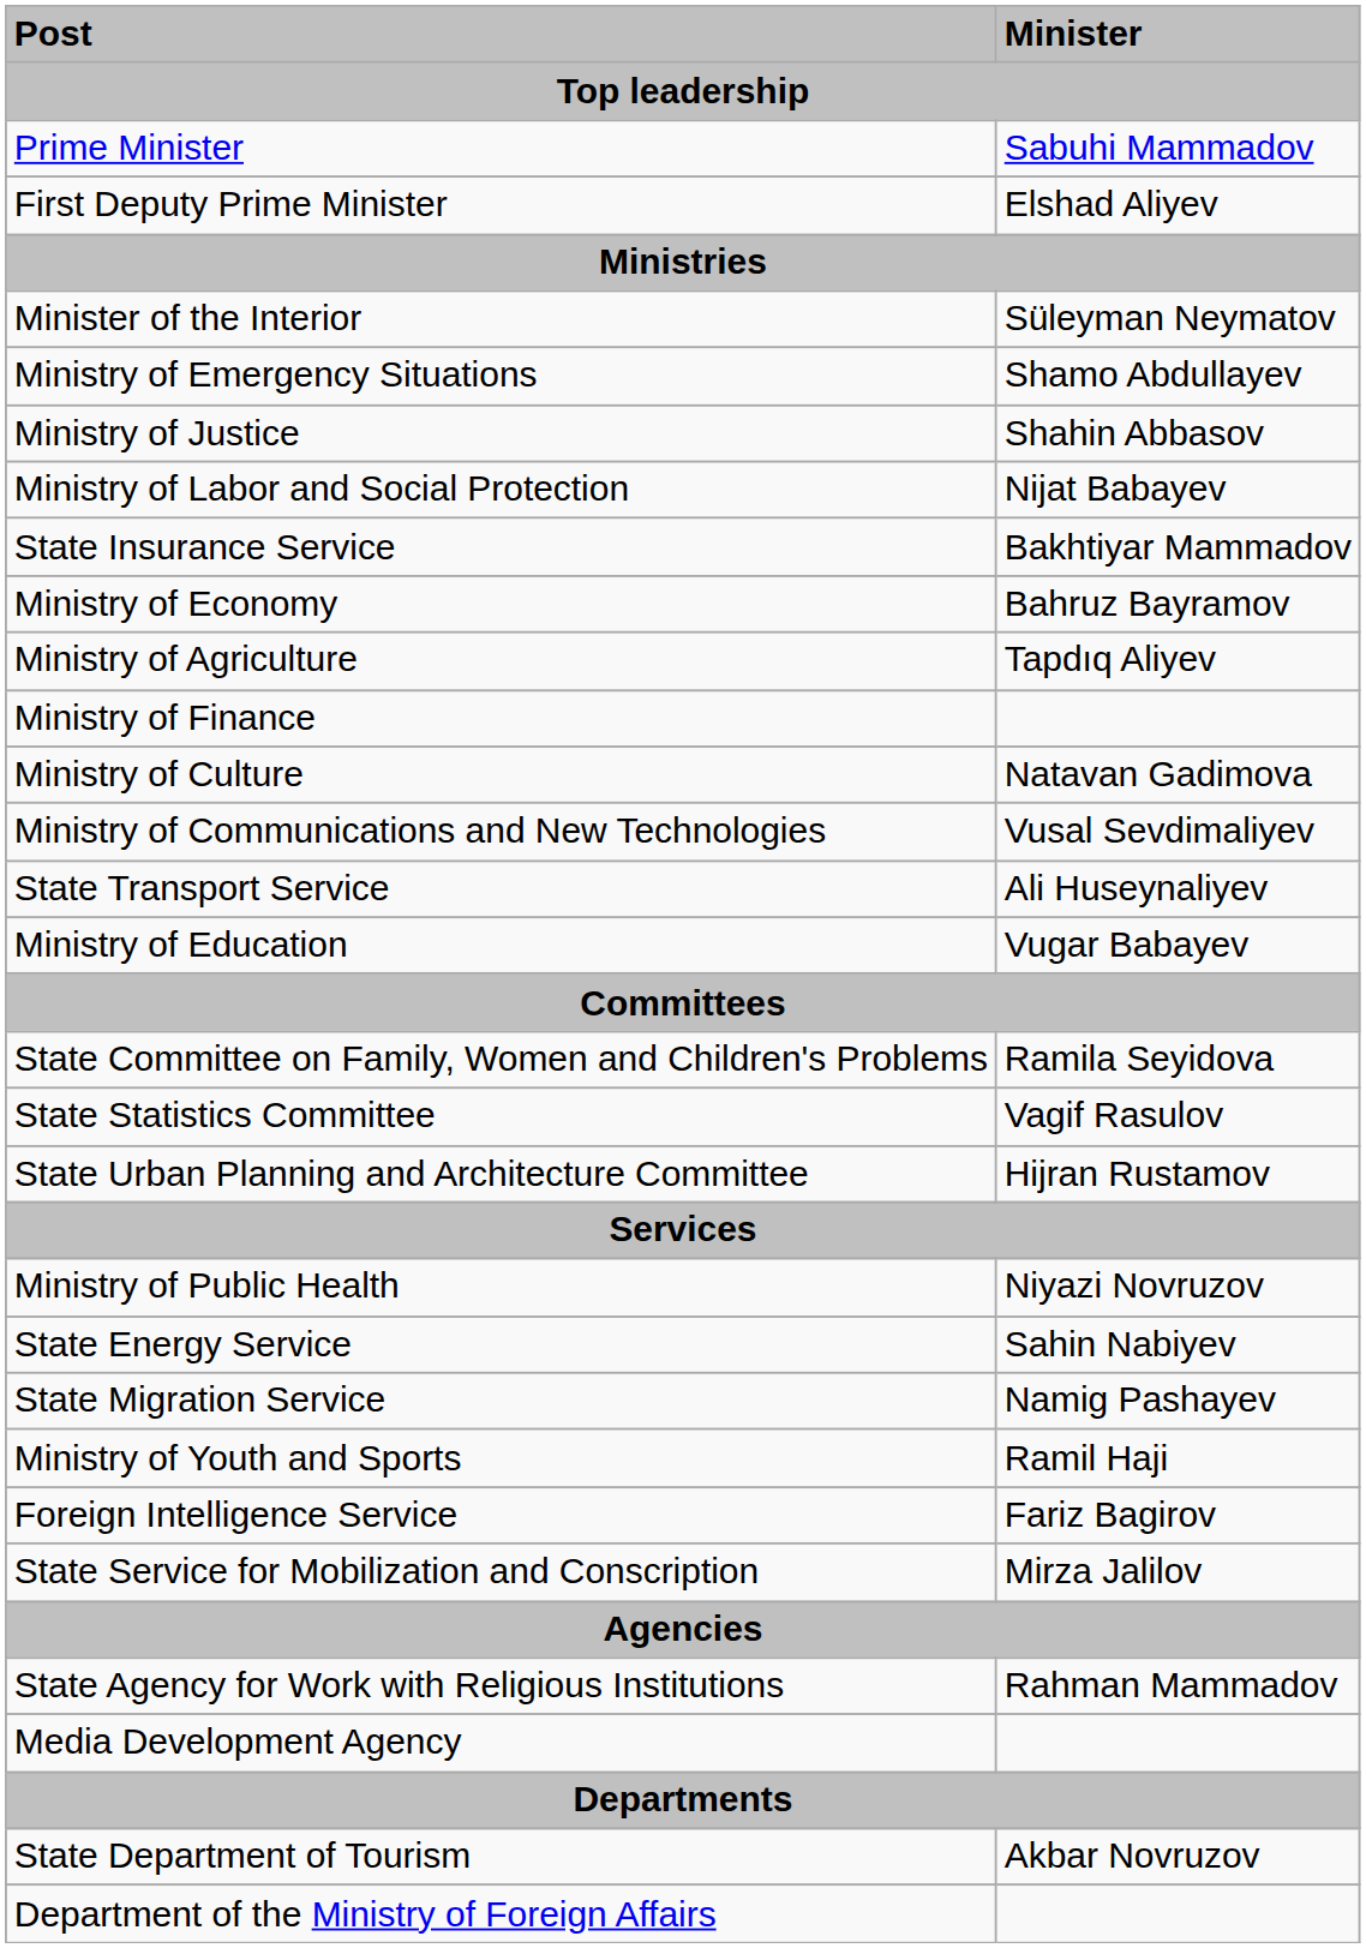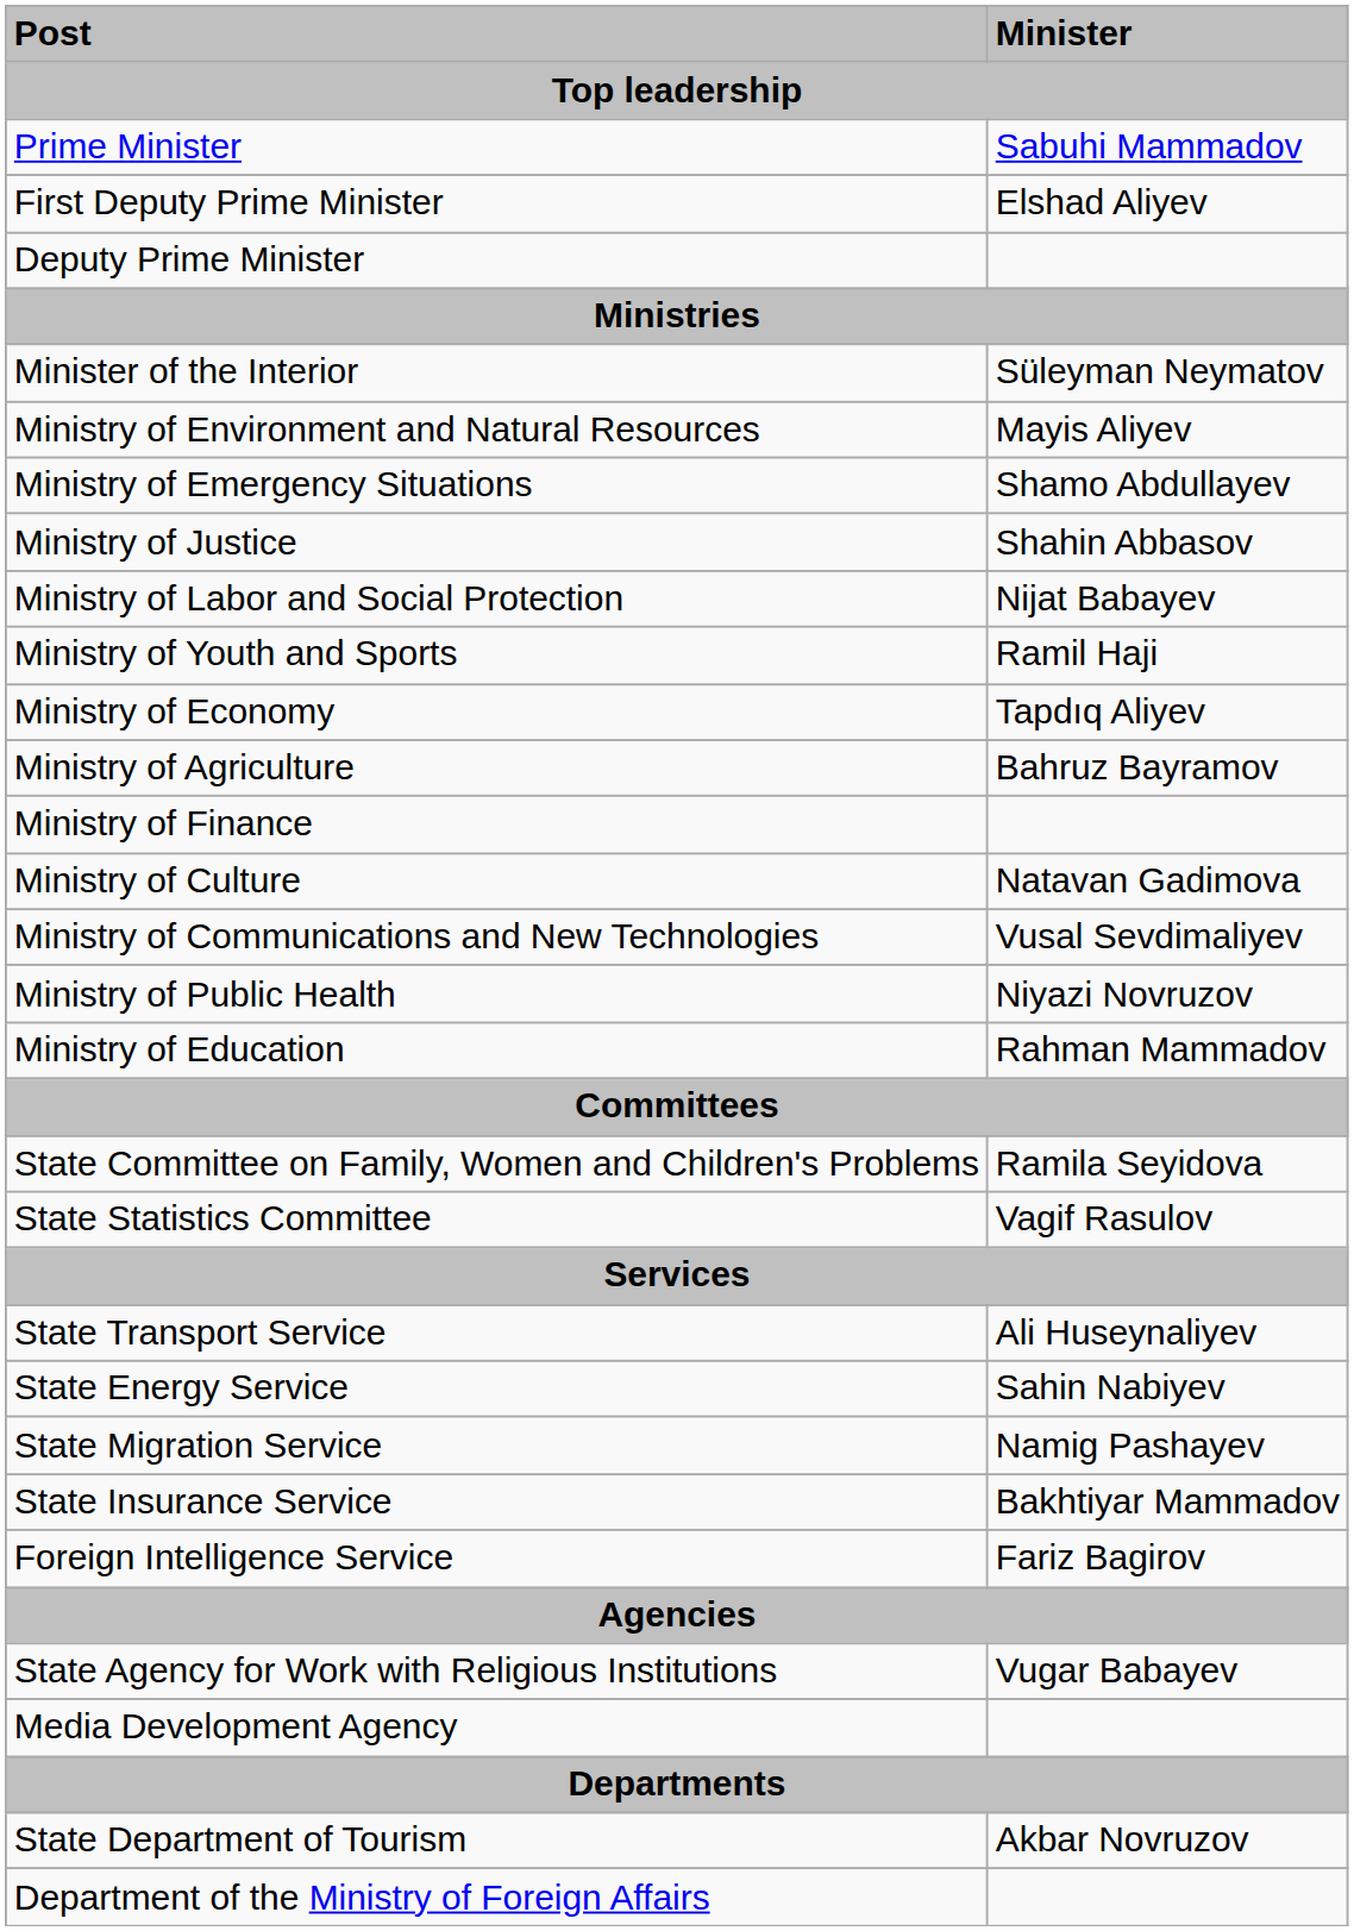 <table class="wikitable">
 <tr>
 <td style="background:#C0C0C0"><strong>Post</strong></td>
 <td style="background:#C0C0C0"><strong>Minister</strong></td>
 </tr>
 <tr>
 <td colspan="2" style="background:#C0C0C0; text-align:center"><strong>Top leadership</strong></td>
 </tr>
 <tr>
 <td><a href='#'>Prime Minister</a></td>
 <td><a href='#'>Sabuhi Mammadov</a></td>
 </tr>
 <tr>
 <td>First Deputy Prime Minister</td>
 <td>Elshad Aliyev</td>
 </tr>
 <tr>
+<td>Deputy Prime Minister</td>
+<td></td>
+</tr>
+<tr>
 <td colspan="2" style="background:#C0C0C0; text-align:center"><strong>Ministries</strong></td>
 </tr>
 <tr>
 <td>Minister of the Interior</td>
 <td>Süleyman Neymatov</td>
+</tr>
+<tr>
+<td>Ministry of Environment and Natural Resources</td>
+<td>Mayis Aliyev</td>
 </tr>
 <tr>
 <td>Ministry of Emergency Situations</td>
 <td>Shamo Abdullayev</td>
 </tr>
 <tr>
 <td>Ministry of Justice</td>
 <td>Shahin Abbasov</td>
 </tr>
 <tr>
 <td>Ministry of Labor and Social Protection</td>
 <td>Nijat Babayev</td>
 </tr>
 <tr>
-<td>State Insurance Service</td>
-<td>Bakhtiyar Mammadov</td>
+<td>Ministry of Youth and Sports</td>
+<td>Ramil Haji</td>
 </tr>
 <tr>
 <td>Ministry of Economy</td>
-<td>Bahruz Bayramov</td>
+<td>Tapdıq Aliyev</td>
 </tr>
 <tr>
 <td>Ministry of Agriculture</td>
-<td>Tapdıq Aliyev</td>
+<td>Bahruz Bayramov</td>
 </tr>
 <tr>
 <td>Ministry of Finance</td>
 <td></td>
 </tr>
 <tr>
 <td>Ministry of Culture</td>
 <td>Natavan Gadimova</td>
 </tr>
 <tr>
 <td>Ministry of Communications and New Technologies</td>
 <td>Vusal Sevdimaliyev</td>
 </tr>
 <tr>
-<td>State Transport Service</td>
-<td>Ali Huseynaliyev</td>
+<td>Ministry of Public Health</td>
+<td>Niyazi Novruzov</td>
 </tr>
 <tr>
 <td>Ministry of Education</td>
-<td>Vugar Babayev</td>
+<td>Rahman Mammadov</td>
 </tr>
 <tr>
 <td colspan="2" style="background:#C0C0C0; text-align:center"><strong>Committees</strong></td>
 </tr>
 <tr>
 <td>State Committee on Family, Women and Children's Problems</td>
 <td>Ramila Seyidova</td>
 </tr>
 <tr>
 <td>State Statistics Committee</td>
 <td>Vagif Rasulov</td>
 </tr>
 <tr>
-<td>State Urban Planning and Architecture Committee</td>
-<td>Hijran Rustamov</td>
-</tr>
-<tr>
 <td colspan="2" style="background:#C0C0C0; text-align:center"><strong>Services</strong></td>
 </tr>
 <tr>
-<td>Ministry of Public Health</td>
-<td>Niyazi Novruzov</td>
+<td>State Transport Service</td>
+<td>Ali Huseynaliyev</td>
 </tr>
 <tr>
 <td>State Energy Service</td>
 <td>Sahin Nabiyev</td>
 </tr>
 <tr>
 <td>State Migration Service</td>
 <td>Namig Pashayev</td>
 </tr>
 <tr>
-<td>Ministry of Youth and Sports</td>
-<td>Ramil Haji</td>
+<td>State Insurance Service</td>
+<td>Bakhtiyar Mammadov</td>
 </tr>
 <tr>
 <td>Foreign Intelligence Service</td>
 <td>Fariz Bagirov</td>
 </tr>
 <tr>
-<td>State Service for Mobilization and Conscription</td>
-<td>Mirza Jalilov</td>
-</tr>
-<tr>
 <td colspan="2" style="background:#C0C0C0; text-align:center"><strong>Agencies</strong></td>
 </tr>
 <tr>
 <td>State Agency for Work with Religious Institutions</td>
-<td>Rahman Mammadov</td>
+<td>Vugar Babayev</td>
 </tr>
 <tr>
 <td>Media Development Agency</td>
 <td></td>
 </tr>
 <tr>
 <td colspan="2" style="background:#C0C0C0; text-align:center"><strong>Departments</strong></td>
 </tr>
 <tr>
 <td>State Department of Tourism</td>
 <td>Akbar Novruzov</td>
 </tr>
 <tr>
 <td>Department of the <a href='#'>Ministry of Foreign Affairs</a></td>
 <td></td>
 </tr>
 </table>
